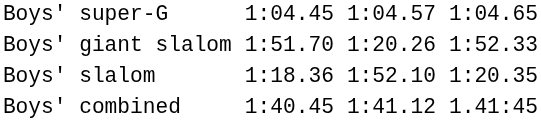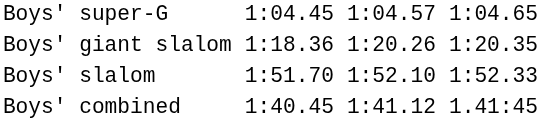 <table>
 <tr>
 <td>Boys' super-G<br></td>
 <td></td>
 <td>1:04.45</td>
 <td></td>
 <td>1:04.57</td>
 <td></td>
 <td>1:04.65</td>
 </tr>
 <tr>
 <td>Boys' giant slalom<br></td>
 <td></td>
-<td>1:51.70</td>
+<td>1:18.36</td>
 <td></td>
 <td>1:20.26</td>
 <td></td>
-<td>1:52.33</td>
+<td>1:20.35</td>
 </tr>
 <tr>
 <td>Boys' slalom<br></td>
 <td></td>
-<td>1:18.36</td>
+<td>1:51.70</td>
 <td></td>
 <td>1:52.10</td>
 <td></td>
-<td>1:20.35</td>
+<td>1:52.33</td>
 </tr>
 <tr>
 <td>Boys' combined<br></td>
 <td></td>
 <td>1:40.45</td>
 <td></td>
 <td>1:41.12</td>
 <td></td>
 <td>1.41:45</td>
 </tr>
 </table>
